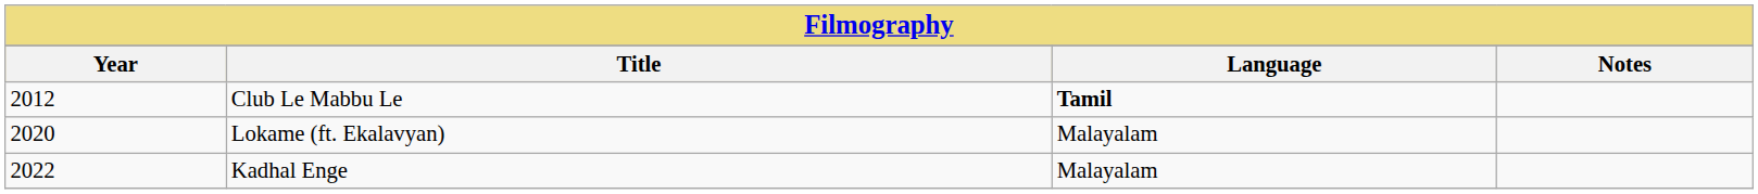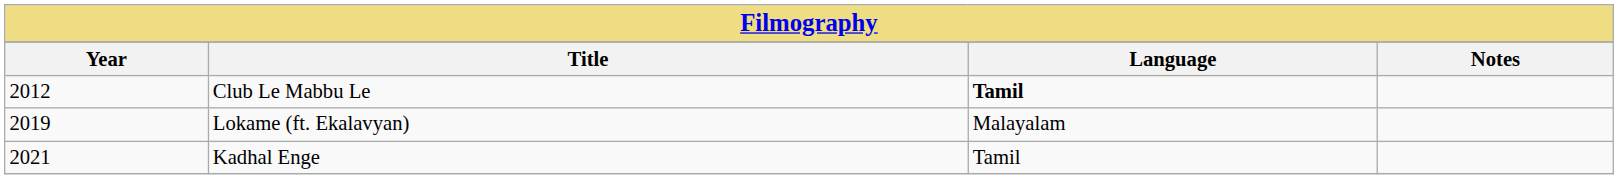 <table class="wikitable">
 <tr>
 <th colspan="5" ! style="background:#eedd82; width:3000px; text-align:center;"><big><a href='#'>Filmography</a></big></th>
 </tr>
 <tr>
 </tr>
 <tr style="background:#eedd82;text-align:center;">
 <th>Year</th>
 <th>Title</th>
 <th>Language</th>
 <th>Notes</th>
 </tr>
 <tr>
 <td>2012</td>
 <td>Club Le Mabbu Le</td>
 <td><strong>Tamil</strong></td>
 <td></td>
 </tr>
 <tr>
-<td>2020</td>
+<td>2019</td>
 <td>Lokame (ft. Ekalavyan)</td>
 <td>Malayalam</td>
 <td></td>
 </tr>
 <tr>
-<td>2022</td>
+<td>2021</td>
 <td>Kadhal Enge</td>
-<td>Malayalam</td>
+<td>Tamil</td>
 <td></td>
 </tr>
 <tr>
 </tr>
 </table>
